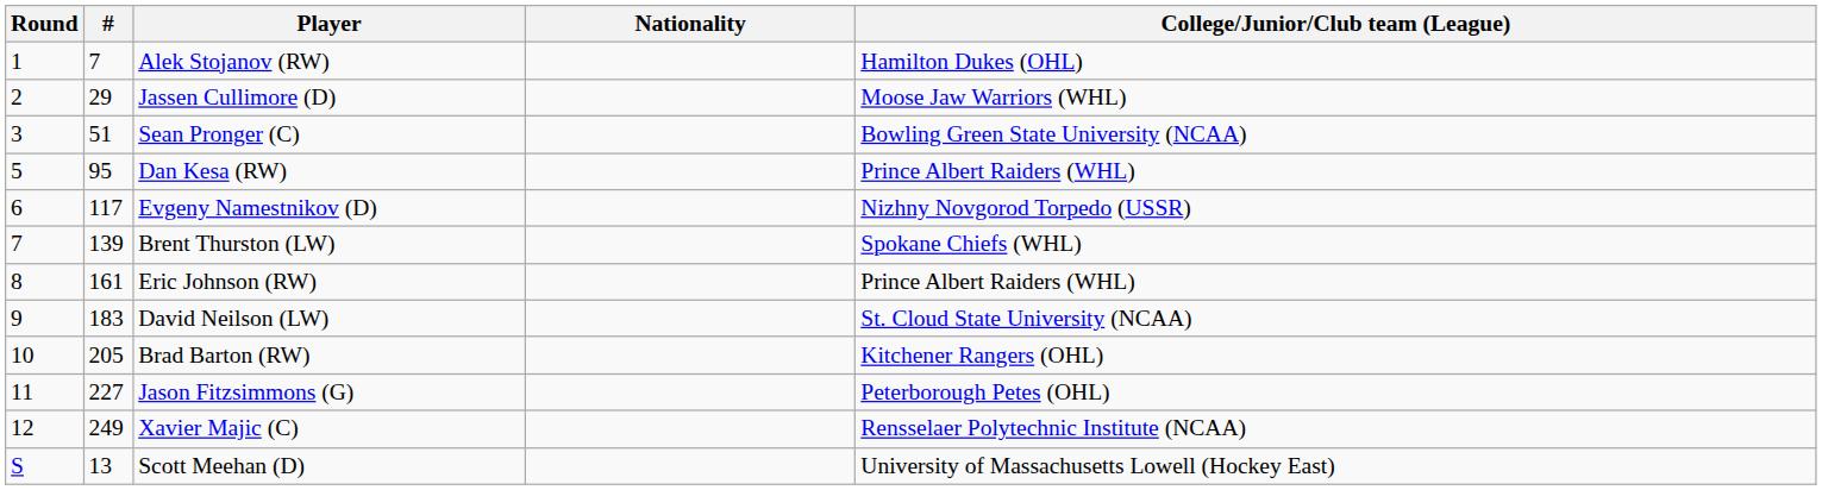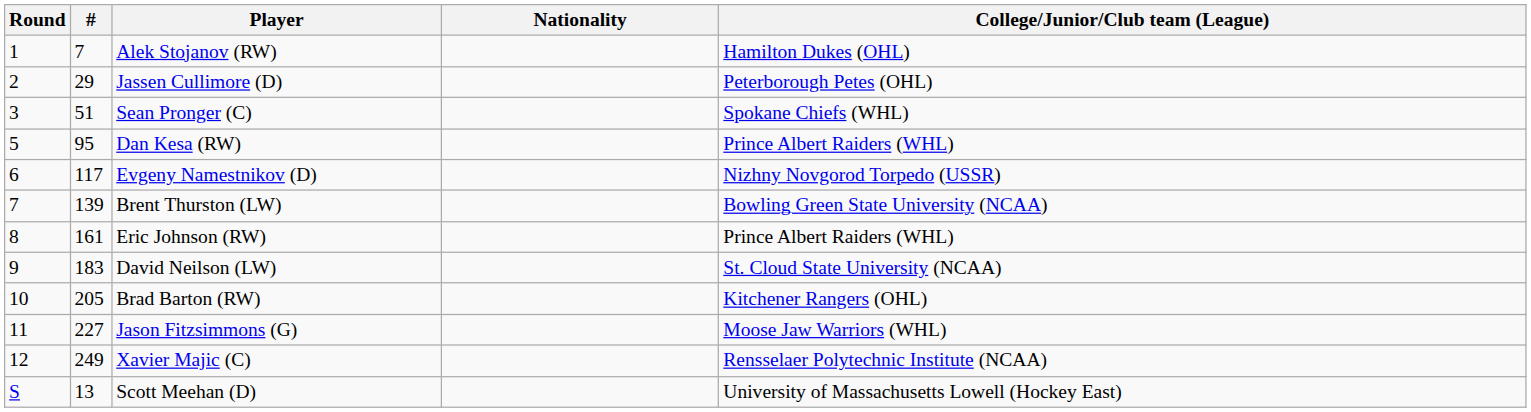 <table class="wikitable">
 <tr>
 <th bgcolor="#DDDDFF" width="2.75%">Round</th>
 <th bgcolor="#DDDDFF" width="2.75%">#</th>
 <th bgcolor="#DDDDFF" width="22.0%">Player</th>
 <th bgcolor="#DDDDFF" width="18.5%">Nationality</th>
 <th bgcolor="#DDDDFF" width="100.0%">College/Junior/Club team (League)</th>
 </tr>
 <tr>
 <td>1</td>
 <td>7</td>
 <td><a href='#'>Alek Stojanov</a>  (RW)</td>
 <td></td>
 <td><a href='#'>Hamilton Dukes</a>  (<a href='#'>OHL</a>)</td>
 </tr>
 <tr>
 <td>2</td>
 <td>29</td>
 <td><a href='#'>Jassen Cullimore</a>  (D)</td>
 <td></td>
-<td><a href='#'>Moose Jaw Warriors</a> (WHL)</td>
+<td><a href='#'>Peterborough Petes</a> (OHL)</td>
 </tr>
 <tr>
 <td>3</td>
 <td>51</td>
 <td><a href='#'>Sean Pronger</a>  (C)</td>
 <td></td>
-<td><a href='#'>Bowling Green State University</a> (<a href='#'>NCAA</a>)</td>
+<td><a href='#'>Spokane Chiefs</a> (WHL)</td>
 </tr>
 <tr>
 <td>5</td>
 <td>95</td>
 <td><a href='#'>Dan Kesa</a>  (RW)</td>
 <td></td>
 <td><a href='#'>Prince Albert Raiders</a> (<a href='#'>WHL</a>)</td>
 </tr>
 <tr>
 <td>6</td>
 <td>117</td>
 <td><a href='#'>Evgeny Namestnikov</a>  (D)</td>
 <td></td>
 <td><a href='#'>Nizhny Novgorod Torpedo</a> (<a href='#'>USSR</a>)</td>
 </tr>
 <tr>
 <td>7</td>
 <td>139</td>
 <td>Brent Thurston  (LW)</td>
 <td></td>
-<td><a href='#'>Spokane Chiefs</a> (WHL)</td>
+<td><a href='#'>Bowling Green State University</a> (<a href='#'>NCAA</a>)</td>
 </tr>
 <tr>
 <td>8</td>
 <td>161</td>
 <td>Eric Johnson  (RW)</td>
 <td></td>
 <td>Prince Albert Raiders (WHL)</td>
 </tr>
 <tr>
 <td>9</td>
 <td>183</td>
 <td>David Neilson  (LW)</td>
 <td></td>
 <td><a href='#'>St. Cloud State University</a> (NCAA)</td>
 </tr>
 <tr>
 <td>10</td>
 <td>205</td>
 <td>Brad Barton  (RW)</td>
 <td></td>
 <td><a href='#'>Kitchener Rangers</a> (OHL)</td>
 </tr>
 <tr>
 <td>11</td>
 <td>227</td>
 <td><a href='#'>Jason Fitzsimmons</a>  (G)</td>
 <td></td>
-<td><a href='#'>Peterborough Petes</a> (OHL)</td>
+<td><a href='#'>Moose Jaw Warriors</a> (WHL)</td>
 </tr>
 <tr>
 <td>12</td>
 <td>249</td>
 <td><a href='#'>Xavier Majic</a>  (C)</td>
 <td></td>
 <td><a href='#'>Rensselaer Polytechnic Institute</a> (NCAA)</td>
 </tr>
 <tr>
 <td><a href='#'>S</a></td>
 <td>13</td>
 <td>Scott Meehan (D)</td>
 <td></td>
 <td>University of Massachusetts Lowell (Hockey East)</td>
 </tr>
 </table>
